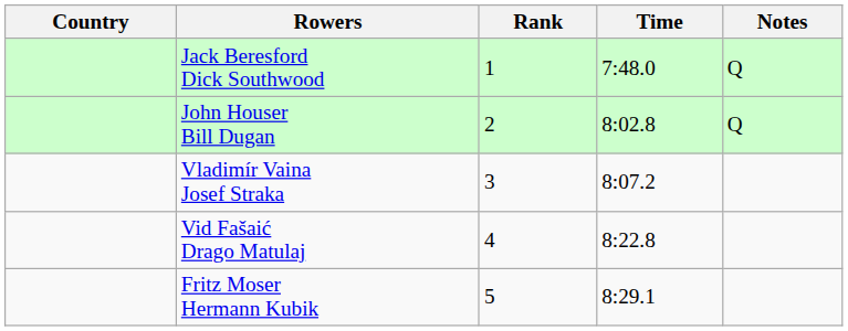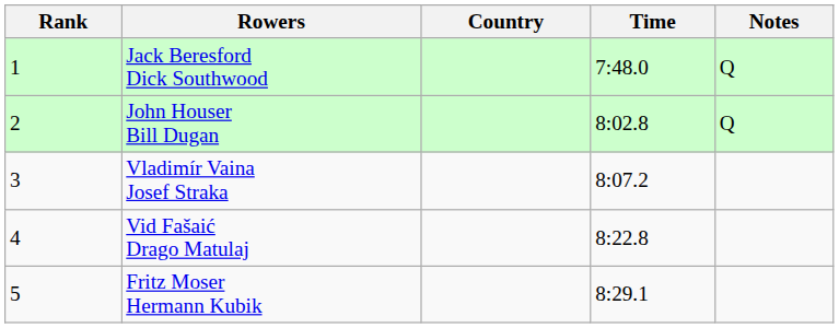 <table class="wikitable" width=50%>
 <tr>
+<th>Rank</th>
+<th>Rowers</th>
 <th>Country</th>
-<th>Rowers</th>
-<th>Rank</th>
 <th>Time</th>
 <th>Notes</th>
 </tr>
 <tr bgcolor=ccffcc>
+<td>1</td>
+<td><a href='#'>Jack Beresford</a><br><a href='#'>Dick Southwood</a></td>
 <td></td>
-<td><a href='#'>Jack Beresford</a><br><a href='#'>Dick Southwood</a></td>
-<td>1</td>
 <td>7:48.0</td>
 <td>Q</td>
 </tr>
 <tr bgcolor=ccffcc>
+<td>2</td>
+<td><a href='#'>John Houser</a><br><a href='#'>Bill Dugan</a></td>
 <td></td>
-<td><a href='#'>John Houser</a><br><a href='#'>Bill Dugan</a></td>
-<td>2</td>
 <td>8:02.8</td>
 <td>Q</td>
 </tr>
 <tr>
+<td>3</td>
+<td><a href='#'>Vladimír Vaina</a><br><a href='#'>Josef Straka</a></td>
 <td></td>
-<td><a href='#'>Vladimír Vaina</a><br><a href='#'>Josef Straka</a></td>
-<td>3</td>
 <td>8:07.2</td>
 <td></td>
 </tr>
 <tr>
+<td>4</td>
+<td><a href='#'>Vid Fašaić</a><br><a href='#'>Drago Matulaj</a></td>
 <td></td>
-<td><a href='#'>Vid Fašaić</a><br><a href='#'>Drago Matulaj</a></td>
-<td>4</td>
 <td>8:22.8</td>
 <td></td>
 </tr>
 <tr>
+<td>5</td>
+<td><a href='#'>Fritz Moser</a><br><a href='#'>Hermann Kubik</a></td>
 <td></td>
-<td><a href='#'>Fritz Moser</a><br><a href='#'>Hermann Kubik</a></td>
-<td>5</td>
 <td>8:29.1</td>
 <td></td>
 </tr>
 </table>
